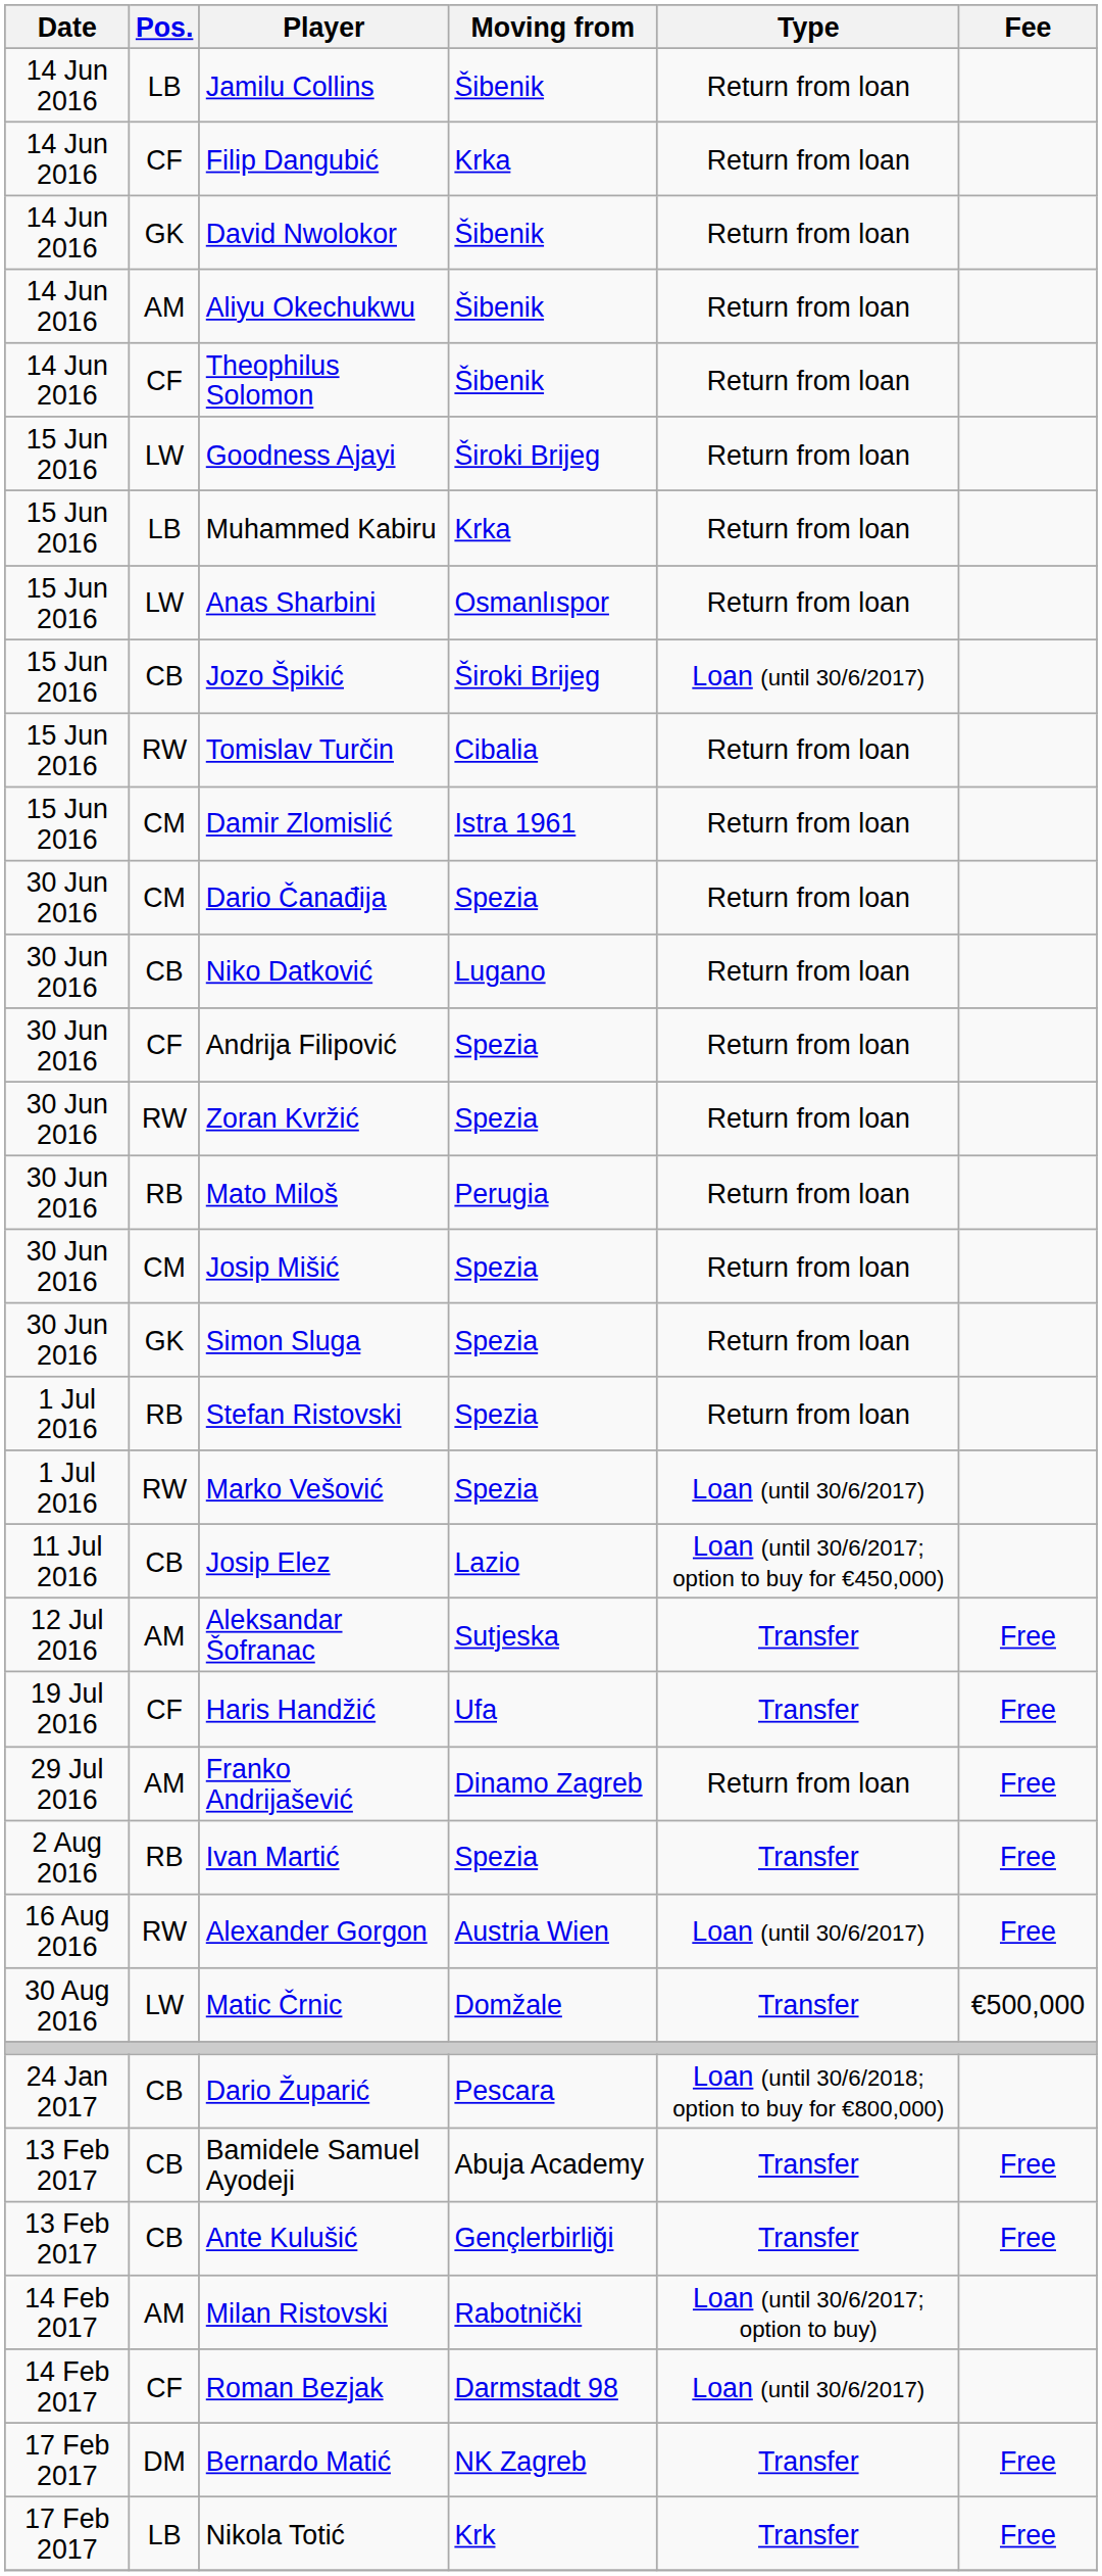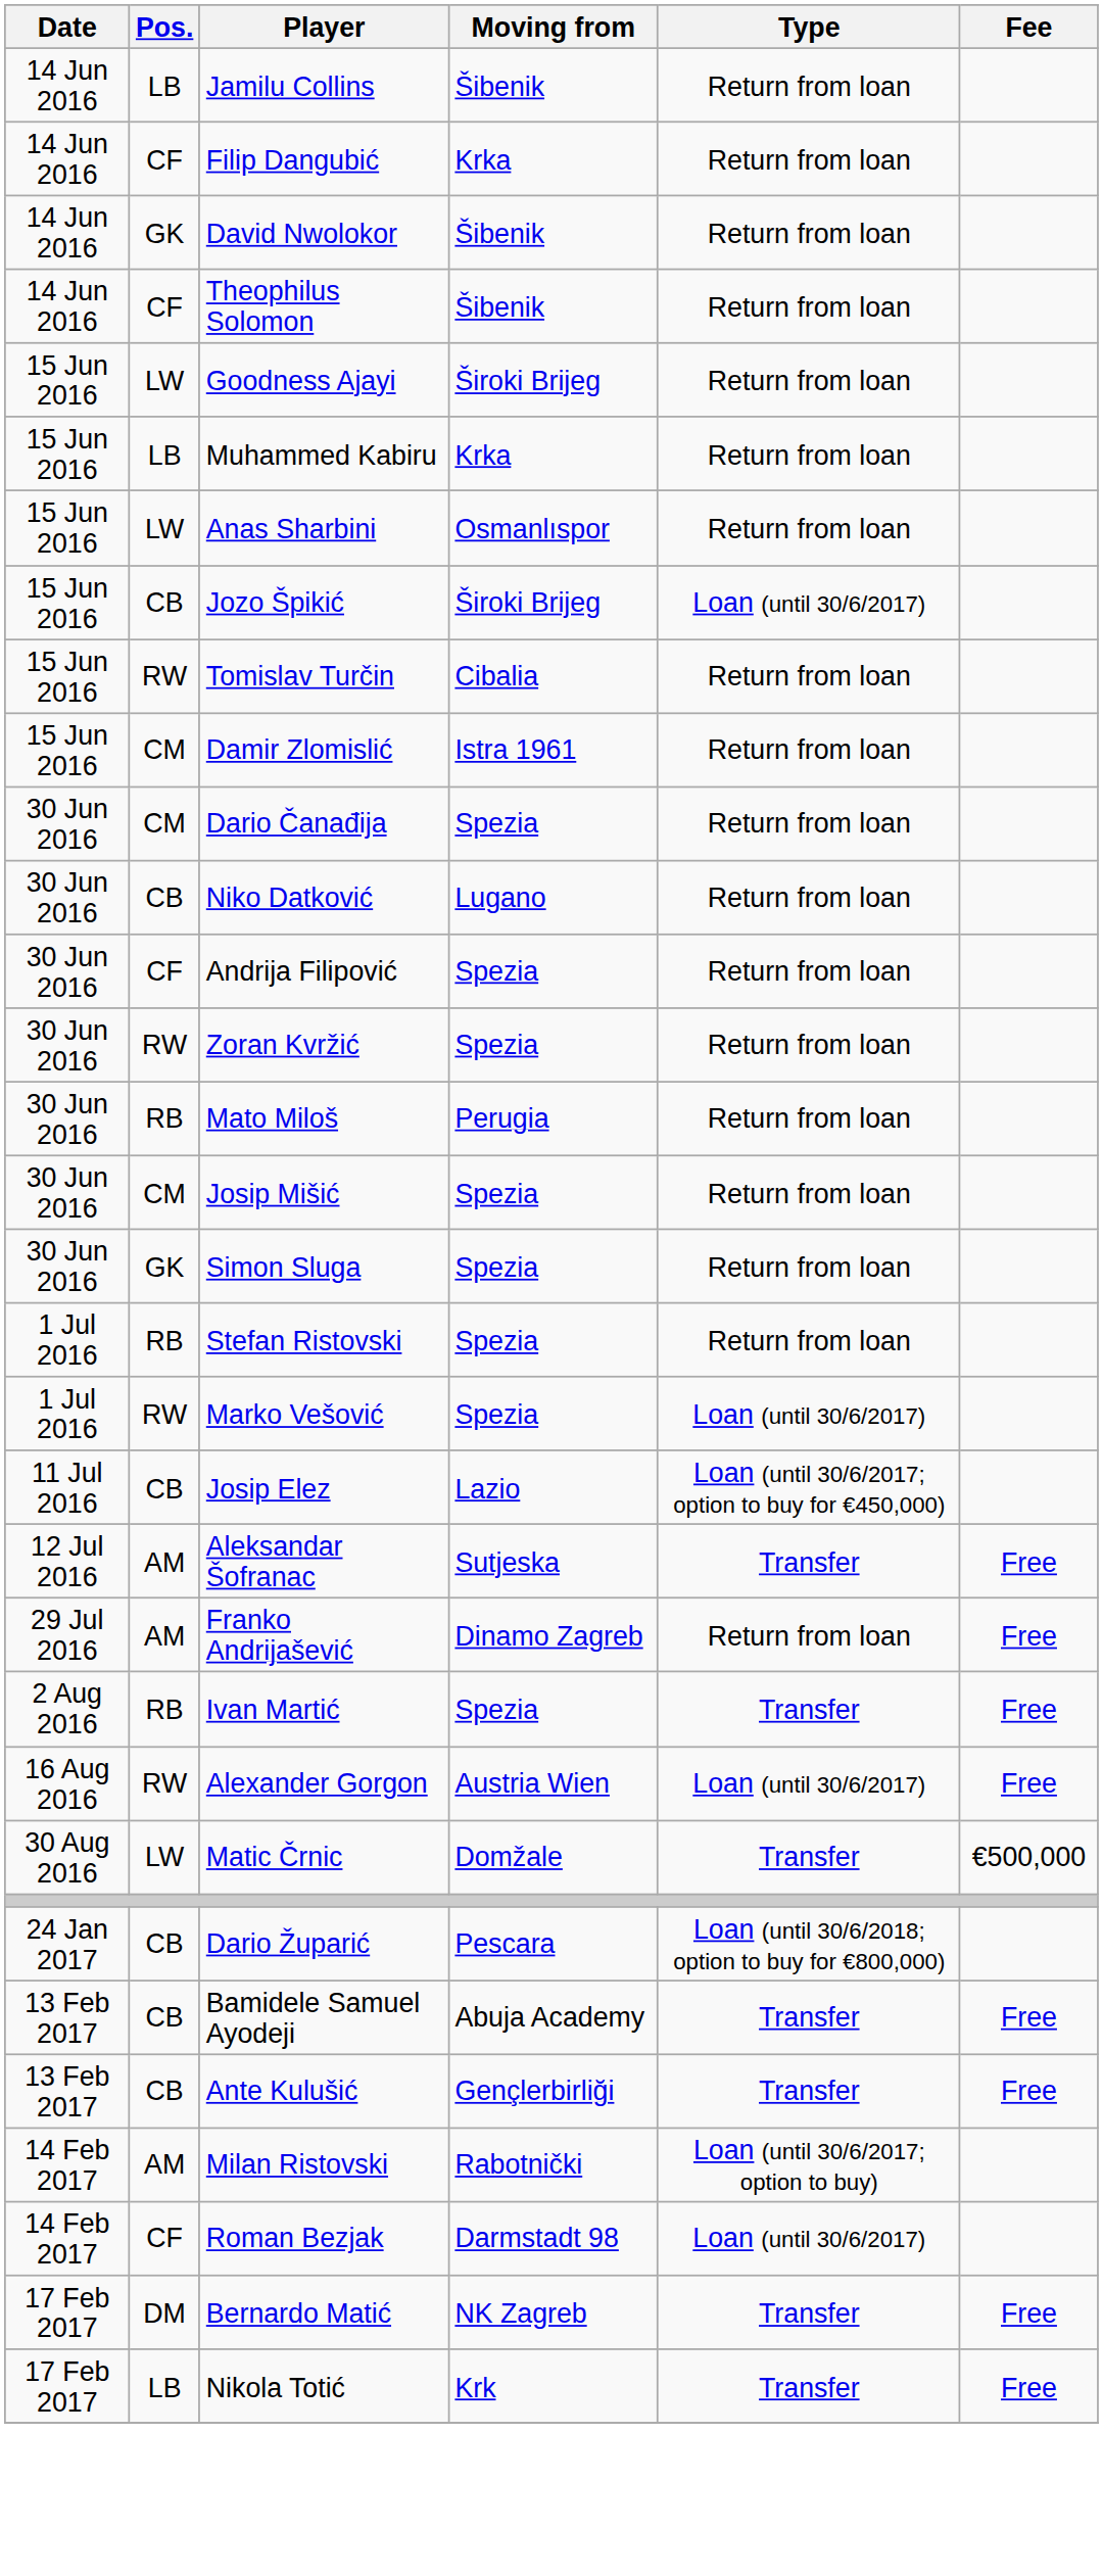 <table class="wikitable" style="font-size: 95%; text-align: center;">
 <tr>
 <th width=90>Date</th>
 <th width=30><a href='#'>Pos.</a></th>
 <th width=180>Player</th>
 <th width=130>Moving from</th>
 <th width=260>Type</th>
 <th width=75>Fee</th>
 </tr>
 <tr>
 <td>14 Jun 2016</td>
 <td>LB</td>
 <td style="text-align:left;"> <a href='#'>Jamilu Collins</a></td>
 <td style="text-align:left;"> <a href='#'>Šibenik</a></td>
 <td>Return from loan</td>
 <td></td>
 </tr>
 <tr>
 <td>14 Jun 2016</td>
 <td>CF</td>
 <td style="text-align:left;"> <a href='#'>Filip Dangubić</a></td>
 <td style="text-align:left;"> <a href='#'>Krka</a></td>
 <td>Return from loan</td>
 <td></td>
 </tr>
 <tr>
 <td>14 Jun 2016</td>
 <td>GK</td>
 <td style="text-align:left;"> <a href='#'>David Nwolokor</a></td>
-<td style="text-align:left;"> <a href='#'>Šibenik</a></td>
-<td>Return from loan</td>
-<td></td>
-</tr>
-<tr>
-<td>14 Jun 2016</td>
-<td>AM</td>
-<td style="text-align:left;"> <a href='#'>Aliyu Okechukwu</a></td>
 <td style="text-align:left;"> <a href='#'>Šibenik</a></td>
 <td>Return from loan</td>
 <td></td>
 </tr>
 <tr>
 <td>14 Jun 2016</td>
 <td>CF</td>
 <td style="text-align:left;"> <a href='#'>Theophilus Solomon</a></td>
 <td style="text-align:left;"> <a href='#'>Šibenik</a></td>
 <td>Return from loan</td>
 <td></td>
 </tr>
 <tr>
 <td>15 Jun 2016</td>
 <td>LW</td>
 <td style="text-align:left;"> <a href='#'>Goodness Ajayi</a></td>
 <td style="text-align:left;"> <a href='#'>Široki Brijeg</a></td>
 <td>Return from loan</td>
 <td></td>
 </tr>
 <tr>
 <td>15 Jun 2016</td>
 <td>LB</td>
 <td style="text-align:left;"> Muhammed Kabiru</td>
 <td style="text-align:left;"> <a href='#'>Krka</a></td>
 <td>Return from loan</td>
 <td></td>
 </tr>
 <tr>
 <td>15 Jun 2016</td>
 <td>LW</td>
 <td style="text-align:left;"> <a href='#'>Anas Sharbini</a></td>
 <td style="text-align:left;"> <a href='#'>Osmanlıspor</a></td>
 <td>Return from loan</td>
 <td></td>
 </tr>
 <tr>
 <td>15 Jun 2016</td>
 <td>CB</td>
 <td style="text-align:left;"> <a href='#'>Jozo Špikić</a></td>
 <td style="text-align:left;"> <a href='#'>Široki Brijeg</a></td>
 <td><a href='#'>Loan</a> <small>(until 30/6/2017)</small></td>
 <td></td>
 </tr>
 <tr>
 <td>15 Jun 2016</td>
 <td>RW</td>
 <td style="text-align:left;"> <a href='#'>Tomislav Turčin</a></td>
 <td style="text-align:left;"> <a href='#'>Cibalia</a></td>
 <td>Return from loan</td>
 <td></td>
 </tr>
 <tr>
 <td>15 Jun 2016</td>
 <td>CM</td>
 <td style="text-align:left;"> <a href='#'>Damir Zlomislić</a></td>
 <td style="text-align:left;"> <a href='#'>Istra 1961</a></td>
 <td>Return from loan</td>
 <td></td>
 </tr>
 <tr>
 <td>30 Jun 2016</td>
 <td>CM</td>
 <td style="text-align:left;"> <a href='#'>Dario Čanađija</a></td>
 <td style="text-align:left;"> <a href='#'>Spezia</a></td>
 <td>Return from loan</td>
 <td></td>
 </tr>
 <tr>
 <td>30 Jun 2016</td>
 <td>CB</td>
 <td style="text-align:left;"> <a href='#'>Niko Datković</a></td>
 <td style="text-align:left;"> <a href='#'>Lugano</a></td>
 <td>Return from loan</td>
 <td></td>
 </tr>
 <tr>
 <td>30 Jun 2016</td>
 <td>CF</td>
 <td style="text-align:left;"> Andrija Filipović</td>
 <td style="text-align:left;"> <a href='#'>Spezia</a></td>
 <td>Return from loan</td>
 <td></td>
 </tr>
 <tr>
 <td>30 Jun 2016</td>
 <td>RW</td>
 <td style="text-align:left;"> <a href='#'>Zoran Kvržić</a></td>
 <td style="text-align:left;"> <a href='#'>Spezia</a></td>
 <td>Return from loan</td>
 <td></td>
 </tr>
 <tr>
 <td>30 Jun 2016</td>
 <td>RB</td>
 <td style="text-align:left;"> <a href='#'>Mato Miloš</a></td>
 <td style="text-align:left;"> <a href='#'>Perugia</a></td>
 <td>Return from loan</td>
 <td></td>
 </tr>
 <tr>
 <td>30 Jun 2016</td>
 <td>CM</td>
 <td style="text-align:left;"> <a href='#'>Josip Mišić</a></td>
 <td style="text-align:left;"> <a href='#'>Spezia</a></td>
 <td>Return from loan</td>
 <td></td>
 </tr>
 <tr>
 <td>30 Jun 2016</td>
 <td>GK</td>
 <td style="text-align:left;"> <a href='#'>Simon Sluga</a></td>
 <td style="text-align:left;"> <a href='#'>Spezia</a></td>
 <td>Return from loan</td>
 <td></td>
 </tr>
 <tr>
 <td>1 Jul 2016</td>
 <td>RB</td>
 <td style="text-align:left;"> <a href='#'>Stefan Ristovski</a></td>
 <td style="text-align:left;"> <a href='#'>Spezia</a></td>
 <td>Return from loan</td>
 <td></td>
 </tr>
 <tr>
 <td>1 Jul 2016</td>
 <td>RW</td>
 <td style="text-align:left;"> <a href='#'>Marko Vešović</a></td>
 <td style="text-align:left;"> <a href='#'>Spezia</a></td>
 <td><a href='#'>Loan</a> <small>(until 30/6/2017)</small></td>
 <td></td>
 </tr>
 <tr>
 <td>11 Jul 2016</td>
 <td>CB</td>
 <td style="text-align:left;"> <a href='#'>Josip Elez</a></td>
 <td style="text-align:left;"> <a href='#'>Lazio</a></td>
 <td><a href='#'>Loan</a> <small>(until 30/6/2017; option to buy for €450,000)</small></td>
 <td></td>
 </tr>
 <tr>
 <td>12 Jul 2016</td>
 <td>AM</td>
 <td style="text-align:left;"> <a href='#'>Aleksandar Šofranac</a></td>
 <td style="text-align:left;"> <a href='#'>Sutjeska</a></td>
 <td><a href='#'>Transfer</a></td>
 <td><a href='#'>Free</a></td>
 </tr>
 <tr>
-<td>19 Jul 2016</td>
-<td>CF</td>
-<td style="text-align:left;"> <a href='#'>Haris Handžić</a></td>
-<td style="text-align:left;"> <a href='#'>Ufa</a></td>
-<td><a href='#'>Transfer</a></td>
-<td><a href='#'>Free</a></td>
-</tr>
-<tr>
 <td>29 Jul 2016</td>
 <td>AM</td>
 <td style="text-align:left;"> <a href='#'>Franko Andrijašević</a></td>
 <td style="text-align:left;"> <a href='#'>Dinamo Zagreb</a></td>
 <td>Return from loan</td>
 <td><a href='#'>Free</a></td>
 </tr>
 <tr>
 <td>2 Aug 2016</td>
 <td>RB</td>
 <td style="text-align:left;"> <a href='#'>Ivan Martić</a></td>
 <td style="text-align:left;"> <a href='#'>Spezia</a></td>
 <td><a href='#'>Transfer</a></td>
 <td><a href='#'>Free</a></td>
 </tr>
 <tr>
 <td>16 Aug 2016</td>
 <td>RW</td>
 <td style="text-align:left;"> <a href='#'>Alexander Gorgon</a></td>
 <td style="text-align:left;"> <a href='#'>Austria Wien</a></td>
 <td><a href='#'>Loan</a> <small>(until 30/6/2017)</small></td>
 <td><a href='#'>Free</a></td>
 </tr>
 <tr>
 <td>30 Aug 2016</td>
 <td>LW</td>
 <td style="text-align:left;"> <a href='#'>Matic Črnic</a></td>
 <td style="text-align:left;"> <a href='#'>Domžale</a></td>
 <td><a href='#'>Transfer</a></td>
 <td>€500,000</td>
 </tr>
 <tr style="color:#CCCCCC;background-color:#CCCCCC">
 <td colspan="6"></td>
 </tr>
 <tr>
 <td>24 Jan 2017</td>
 <td>CB</td>
 <td style="text-align:left;"> <a href='#'>Dario Župarić</a></td>
 <td style="text-align:left;"> <a href='#'>Pescara</a></td>
 <td><a href='#'>Loan</a> <small>(until 30/6/2018; option to buy for €800,000)</small></td>
 <td></td>
 </tr>
 <tr>
 <td>13 Feb 2017</td>
 <td>CB</td>
 <td style="text-align:left;"> Bamidele Samuel Ayodeji</td>
 <td style="text-align:left;"> Abuja Academy</td>
 <td><a href='#'>Transfer</a></td>
 <td><a href='#'>Free</a></td>
 </tr>
 <tr>
 <td>13 Feb 2017</td>
 <td>CB</td>
 <td style="text-align:left;"> <a href='#'>Ante Kulušić</a></td>
 <td style="text-align:left;"> <a href='#'>Gençlerbirliği</a></td>
 <td><a href='#'>Transfer</a></td>
 <td><a href='#'>Free</a></td>
 </tr>
 <tr>
 <td>14 Feb 2017</td>
 <td>AM</td>
 <td style="text-align:left;"> <a href='#'>Milan Ristovski</a></td>
 <td style="text-align:left;"> <a href='#'>Rabotnički</a></td>
 <td><a href='#'>Loan</a> <small>(until 30/6/2017; option to buy)</small></td>
 <td></td>
 </tr>
 <tr>
 <td>14 Feb 2017</td>
 <td>CF</td>
 <td style="text-align:left;"> <a href='#'>Roman Bezjak</a></td>
 <td style="text-align:left;"> <a href='#'>Darmstadt 98</a></td>
 <td><a href='#'>Loan</a> <small>(until 30/6/2017)</small></td>
 <td></td>
 </tr>
 <tr>
 <td>17 Feb 2017</td>
 <td>DM</td>
 <td style="text-align:left;"> <a href='#'>Bernardo Matić</a></td>
 <td style="text-align:left;"> <a href='#'>NK Zagreb</a></td>
 <td><a href='#'>Transfer</a></td>
 <td><a href='#'>Free</a></td>
 </tr>
 <tr>
 <td>17 Feb 2017</td>
 <td>LB</td>
 <td style="text-align:left;"> Nikola Totić</td>
 <td style="text-align:left;"> <a href='#'>Krk</a></td>
 <td><a href='#'>Transfer</a></td>
 <td><a href='#'>Free</a></td>
 </tr>
 <tr>
 </tr>
 </table>
